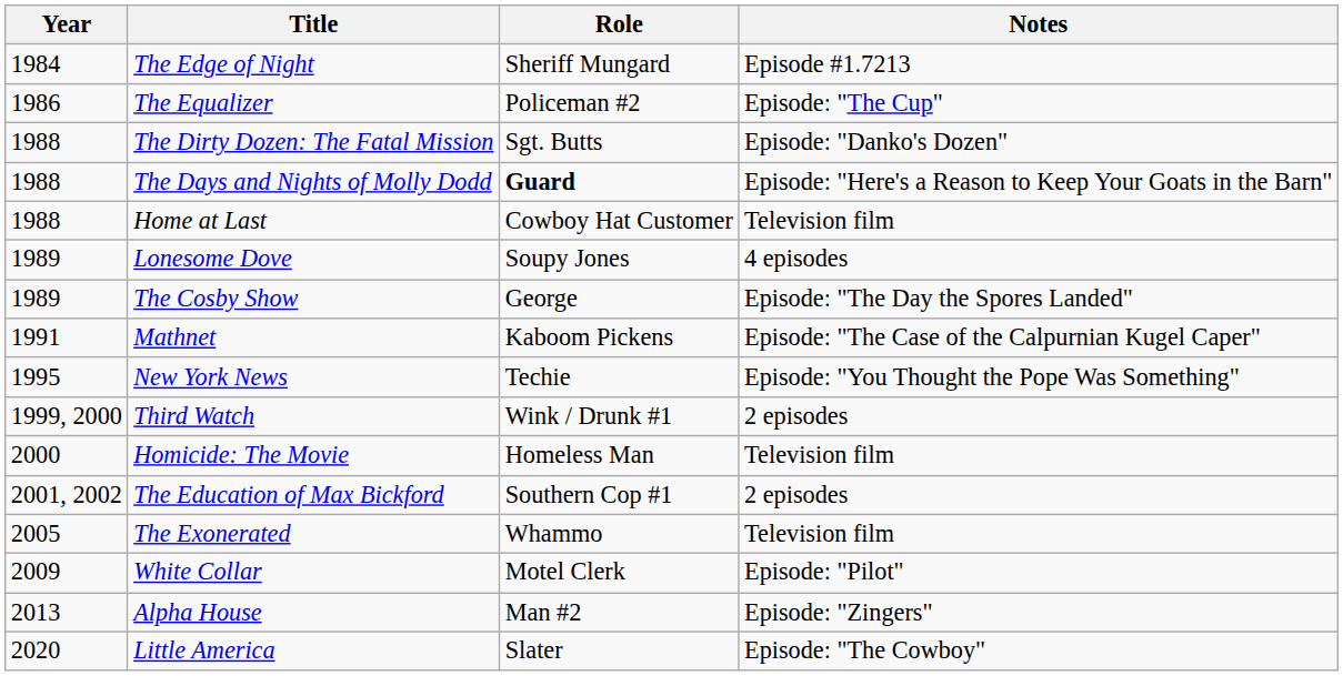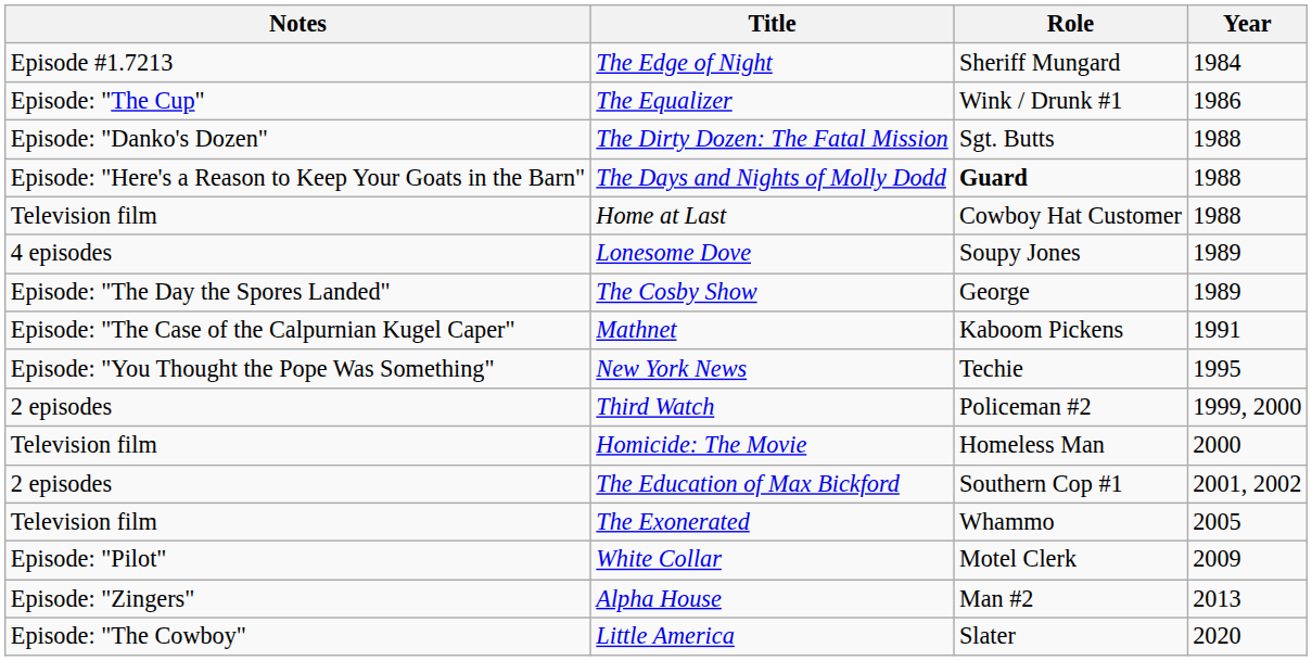 <table class="wikitable sortable">
 <tr>
-<th>Year</th>
+<th>Notes</th>
 <th>Title</th>
 <th>Role</th>
-<th>Notes</th>
+<th>Year</th>
 </tr>
 <tr>
-<td>1984</td>
+<td>Episode #1.7213</td>
 <td><em><a href='#'>The Edge of Night</a></em></td>
 <td>Sheriff Mungard</td>
-<td>Episode #1.7213</td>
+<td>1984</td>
 </tr>
 <tr>
+<td>Episode: "<a href='#'>The Cup</a>"</td>
+<td><em><a href='#'>The Equalizer</a></em></td>
+<td>Wink / Drunk #1</td>
 <td>1986</td>
-<td><em><a href='#'>The Equalizer</a></em></td>
-<td>Policeman #2</td>
-<td>Episode: "<a href='#'>The Cup</a>"</td>
 </tr>
 <tr>
-<td>1988</td>
+<td>Episode: "Danko's Dozen"</td>
 <td><em><a href='#'>The Dirty Dozen: The Fatal Mission</a></em></td>
 <td>Sgt. Butts</td>
-<td>Episode: "Danko's Dozen"</td>
+<td>1988</td>
 </tr>
 <tr>
-<td>1988</td>
+<td>Episode: "Here's a Reason to Keep Your Goats in the Barn"</td>
 <td><em><a href='#'>The Days and Nights of Molly Dodd</a></em></td>
 <td><strong>Guard</strong></td>
-<td>Episode: "Here's a Reason to Keep Your Goats in the Barn"</td>
+<td>1988</td>
 </tr>
 <tr>
-<td>1988</td>
+<td>Television film</td>
 <td><em>Home at Last</em></td>
 <td>Cowboy Hat Customer</td>
-<td>Television film</td>
+<td>1988</td>
 </tr>
 <tr>
-<td>1989</td>
+<td>4 episodes</td>
 <td><a href='#'><em>Lonesome Dove</em></a></td>
 <td>Soupy Jones</td>
-<td>4 episodes</td>
+<td>1989</td>
 </tr>
 <tr>
-<td>1989</td>
+<td>Episode: "The Day the Spores Landed"</td>
 <td><em><a href='#'>The Cosby Show</a></em></td>
 <td>George</td>
-<td>Episode: "The Day the Spores Landed"</td>
+<td>1989</td>
 </tr>
 <tr>
-<td>1991</td>
+<td>Episode: "The Case of the Calpurnian Kugel Caper"</td>
 <td><em><a href='#'>Mathnet</a></em></td>
 <td>Kaboom Pickens</td>
-<td>Episode: "The Case of the Calpurnian Kugel Caper"</td>
+<td>1991</td>
 </tr>
 <tr>
-<td>1995</td>
+<td>Episode: "You Thought the Pope Was Something"</td>
 <td><em><a href='#'>New York News</a></em></td>
 <td>Techie</td>
-<td>Episode: "You Thought the Pope Was Something"</td>
+<td>1995</td>
 </tr>
 <tr>
+<td>2 episodes</td>
+<td><em><a href='#'>Third Watch</a></em></td>
+<td>Policeman #2</td>
 <td>1999, 2000</td>
-<td><em><a href='#'>Third Watch</a></em></td>
-<td>Wink / Drunk #1</td>
-<td>2 episodes</td>
 </tr>
 <tr>
-<td>2000</td>
+<td>Television film</td>
 <td><em><a href='#'>Homicide: The Movie</a></em></td>
 <td>Homeless Man</td>
-<td>Television film</td>
+<td>2000</td>
 </tr>
 <tr>
-<td>2001, 2002</td>
+<td>2 episodes</td>
 <td><em><a href='#'>The Education of Max Bickford</a></em></td>
 <td>Southern Cop #1</td>
-<td>2 episodes</td>
+<td>2001, 2002</td>
 </tr>
 <tr>
-<td>2005</td>
+<td>Television film</td>
 <td><em><a href='#'>The Exonerated</a></em></td>
 <td>Whammo</td>
-<td>Television film</td>
+<td>2005</td>
 </tr>
 <tr>
-<td>2009</td>
+<td>Episode: "Pilot"</td>
 <td><a href='#'><em>White Collar</em></a></td>
 <td>Motel Clerk</td>
-<td>Episode: "Pilot"</td>
+<td>2009</td>
 </tr>
 <tr>
-<td>2013</td>
+<td>Episode: "Zingers"</td>
 <td><em><a href='#'>Alpha House</a></em></td>
 <td>Man #2</td>
-<td>Episode: "Zingers"</td>
+<td>2013</td>
 </tr>
 <tr>
-<td>2020</td>
+<td>Episode: "The Cowboy"</td>
 <td><a href='#'><em>Little America</em></a></td>
 <td>Slater</td>
-<td>Episode: "The Cowboy"</td>
+<td>2020</td>
 </tr>
 </table>
